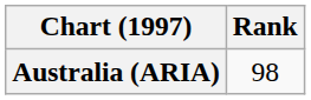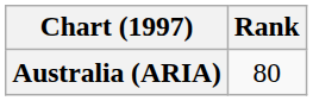 <table class="wikitable plainrowheaders" style="text-align:center">
 <tr>
 <th scope="col">Chart (1997)</th>
 <th scope="col">Rank</th>
 </tr>
 <tr>
 <th scope="row">Australia (ARIA)</th>
-<td>98</td>
+<td>80</td>
 </tr>
 </table>
